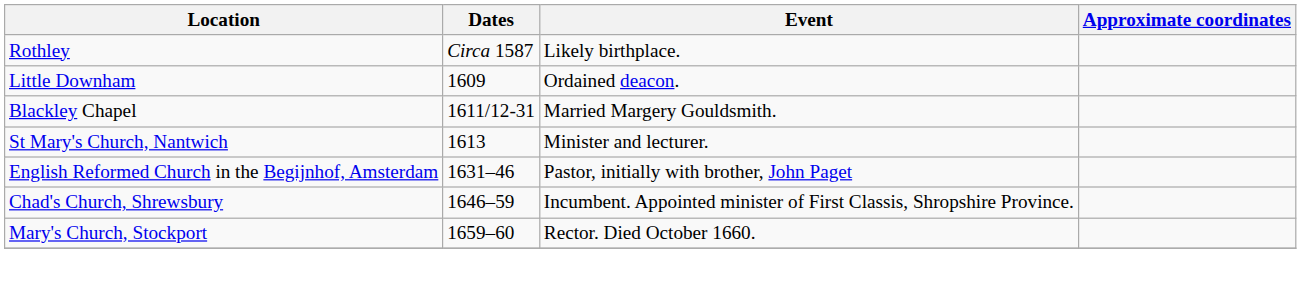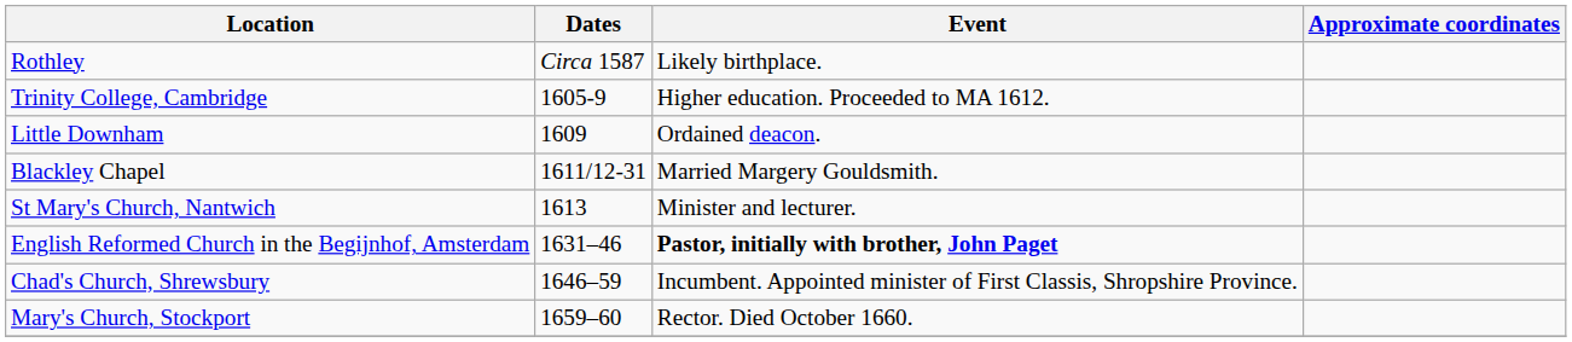 <table class="wikitable">
 <tr>
 <th>Location</th>
 <th>Dates</th>
 <th>Event</th>
 <th><a href='#'>Approximate coordinates</a></th>
 </tr>
 <tr>
 <td><a href='#'>Rothley</a></td>
 <td><em>Circa</em> 1587</td>
 <td>Likely birthplace.</td>
+<td></td>
+</tr>
+<tr>
+<td><a href='#'>Trinity College, Cambridge</a></td>
+<td>1605-9</td>
+<td>Higher education. Proceeded to MA 1612.</td>
 <td></td>
 </tr>
 <tr>
 <td><a href='#'>Little Downham</a></td>
 <td>1609</td>
 <td>Ordained <a href='#'>deacon</a>.</td>
 <td></td>
 </tr>
 <tr>
 <td><a href='#'>Blackley</a> Chapel</td>
 <td>1611/12-31</td>
 <td>Married Margery Gouldsmith.</td>
 <td></td>
 </tr>
 <tr>
 <td><a href='#'>St Mary's Church, Nantwich</a></td>
 <td>1613</td>
 <td>Minister and lecturer.</td>
 <td></td>
 </tr>
 <tr>
 <td><a href='#'>English Reformed Church</a> in the <a href='#'>Begijnhof, Amsterdam</a></td>
 <td>1631–46</td>
-<td>Pastor, initially with brother, <a href='#'>John Paget</a></td>
+<td><strong>Pastor, initially with brother, <a href='#'>John Paget</a></strong></td>
 <td></td>
 </tr>
 <tr>
 <td><a href='#'>Chad's Church, Shrewsbury</a></td>
 <td>1646–59</td>
 <td>Incumbent. Appointed minister of First Classis, Shropshire Province.</td>
 <td></td>
 </tr>
 <tr>
 <td><a href='#'>Mary's Church, Stockport</a></td>
 <td>1659–60</td>
 <td>Rector. Died October 1660.</td>
 <td></td>
 </tr>
 <tr>
 </tr>
 </table>
